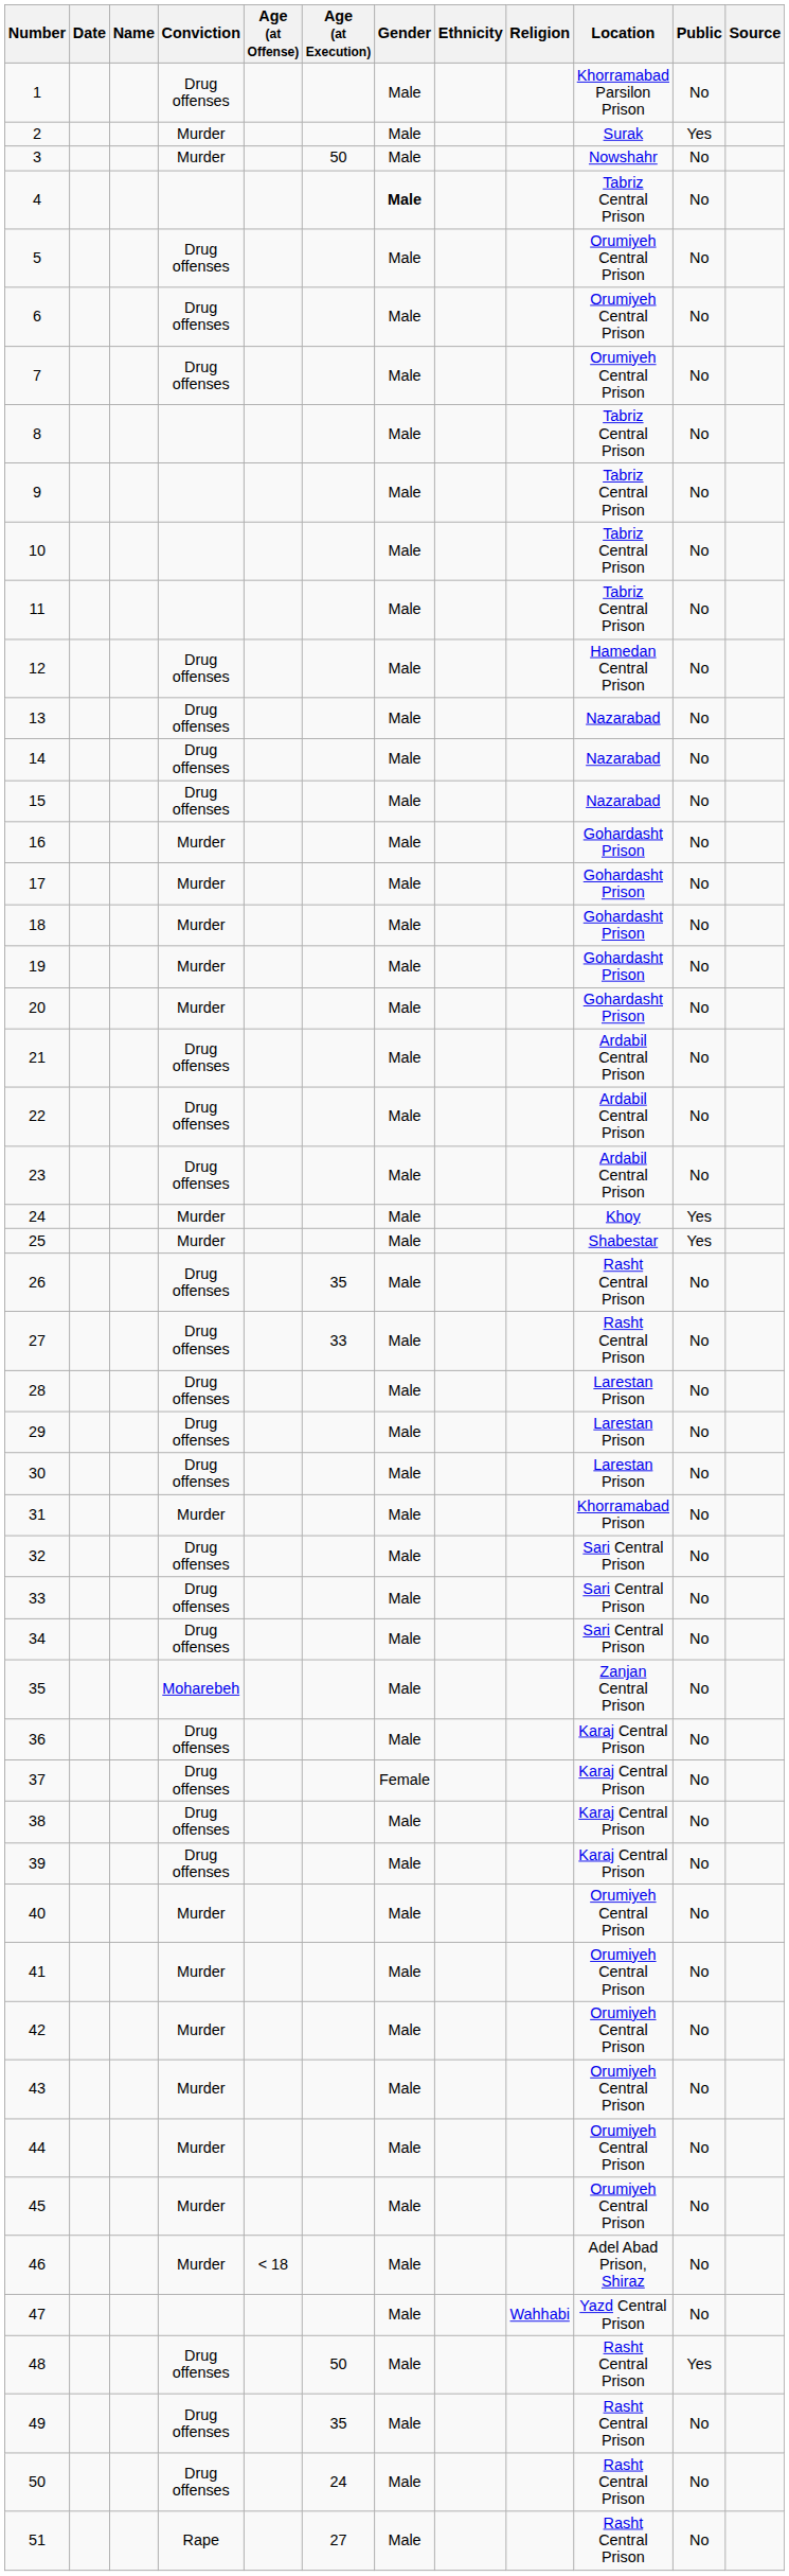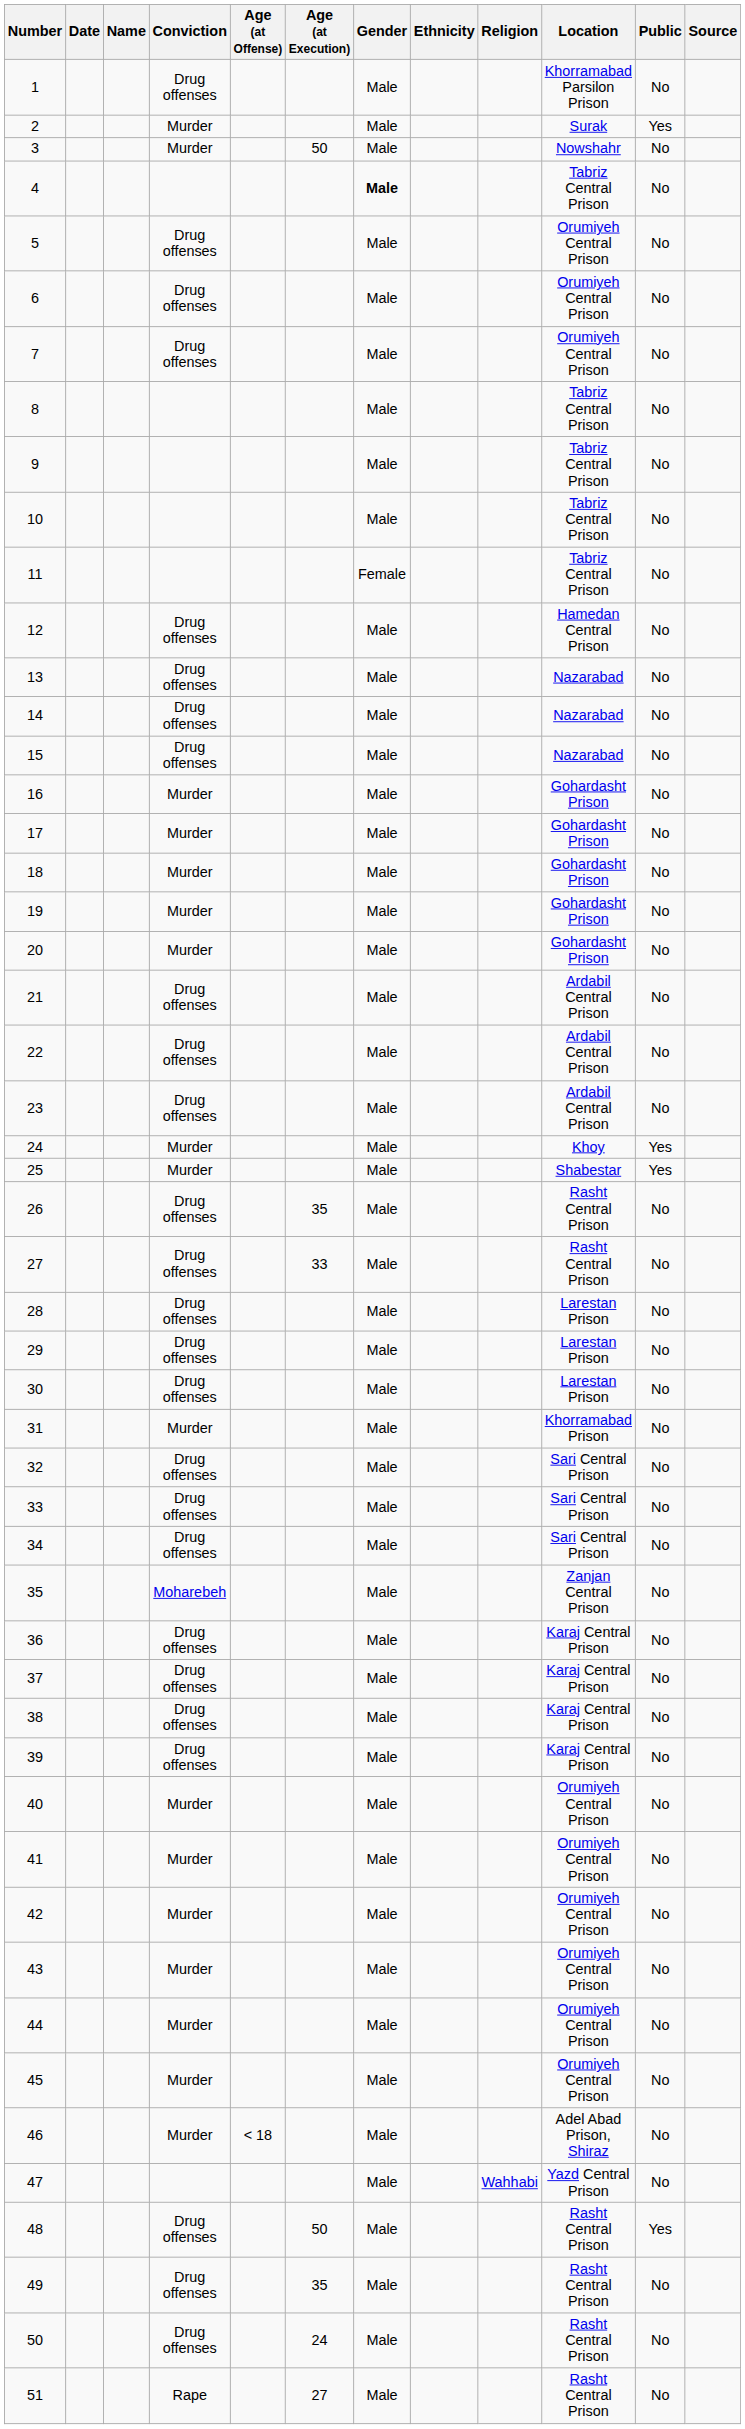 <table class="wikitable sortable" style="text-align: center">
 <tr>
 <th width="050">Number</th>
 <th width="150">Date</th>
 <th width="200">Name</th>
 <th width="150">Conviction</th>
 <th width="075">Age<br><small>(at Offense)</small></th>
 <th width="075">Age<br><small>(at Execution)</small></th>
 <th width="075">Gender</th>
 <th width="075">Ethnicity</th>
 <th width="075">Religion</th>
 <th width="200">Location</th>
 <th width="075">Public</th>
 <th width="050">Source</th>
 </tr>
 <tr>
 <td>1</td>
 <td></td>
 <td></td>
 <td>Drug offenses</td>
 <td></td>
 <td></td>
 <td>Male</td>
 <td></td>
 <td></td>
 <td><a href='#'>Khorramabad</a> Parsilon Prison</td>
 <td>No</td>
 <td></td>
 </tr>
 <tr>
 <td>2</td>
 <td></td>
 <td></td>
 <td>Murder</td>
 <td></td>
 <td></td>
 <td>Male</td>
 <td></td>
 <td></td>
 <td><a href='#'>Surak</a></td>
 <td>Yes</td>
 <td></td>
 </tr>
 <tr>
 <td>3</td>
 <td></td>
 <td></td>
 <td>Murder</td>
 <td></td>
 <td>50</td>
 <td>Male</td>
 <td></td>
 <td></td>
 <td><a href='#'>Nowshahr</a></td>
 <td>No</td>
 <td></td>
 </tr>
 <tr>
 <td>4</td>
 <td></td>
 <td></td>
 <td></td>
 <td></td>
 <td></td>
 <td><strong>Male</strong></td>
 <td></td>
 <td></td>
 <td><a href='#'>Tabriz</a> Central Prison</td>
 <td>No</td>
 <td></td>
 </tr>
 <tr>
 <td>5</td>
 <td></td>
 <td></td>
 <td>Drug offenses</td>
 <td></td>
 <td></td>
 <td>Male</td>
 <td></td>
 <td></td>
 <td><a href='#'>Orumiyeh</a> Central Prison</td>
 <td>No</td>
 <td></td>
 </tr>
 <tr>
 <td>6</td>
 <td></td>
 <td></td>
 <td>Drug offenses</td>
 <td></td>
 <td></td>
 <td>Male</td>
 <td></td>
 <td></td>
 <td><a href='#'>Orumiyeh</a> Central Prison</td>
 <td>No</td>
 <td></td>
 </tr>
 <tr>
 <td>7</td>
 <td></td>
 <td></td>
 <td>Drug offenses</td>
 <td></td>
 <td></td>
 <td>Male</td>
 <td></td>
 <td></td>
 <td><a href='#'>Orumiyeh</a> Central Prison</td>
 <td>No</td>
 <td></td>
 </tr>
 <tr>
 <td>8</td>
 <td></td>
 <td></td>
 <td></td>
 <td></td>
 <td></td>
 <td>Male</td>
 <td></td>
 <td></td>
 <td><a href='#'>Tabriz</a> Central Prison</td>
 <td>No</td>
 <td></td>
 </tr>
 <tr>
 <td>9</td>
 <td></td>
 <td></td>
 <td></td>
 <td></td>
 <td></td>
 <td>Male</td>
 <td></td>
 <td></td>
 <td><a href='#'>Tabriz</a> Central Prison</td>
 <td>No</td>
 <td></td>
 </tr>
 <tr>
 <td>10</td>
 <td></td>
 <td></td>
 <td></td>
 <td></td>
 <td></td>
 <td>Male</td>
 <td></td>
 <td></td>
 <td><a href='#'>Tabriz</a> Central Prison</td>
 <td>No</td>
 <td></td>
 </tr>
 <tr>
 <td>11</td>
 <td></td>
 <td></td>
 <td></td>
 <td></td>
 <td></td>
-<td>Male</td>
+<td>Female</td>
 <td></td>
 <td></td>
 <td><a href='#'>Tabriz</a> Central Prison</td>
 <td>No</td>
 <td></td>
 </tr>
 <tr>
 <td>12</td>
 <td></td>
 <td></td>
 <td>Drug offenses</td>
 <td></td>
 <td></td>
 <td>Male</td>
 <td></td>
 <td></td>
 <td><a href='#'>Hamedan</a> Central Prison</td>
 <td>No</td>
 <td></td>
 </tr>
 <tr>
 <td>13</td>
 <td></td>
 <td></td>
 <td>Drug offenses</td>
 <td></td>
 <td></td>
 <td>Male</td>
 <td></td>
 <td></td>
 <td><a href='#'>Nazarabad</a></td>
 <td>No</td>
 <td></td>
 </tr>
 <tr>
 <td>14</td>
 <td></td>
 <td></td>
 <td>Drug offenses</td>
 <td></td>
 <td></td>
 <td>Male</td>
 <td></td>
 <td></td>
 <td><a href='#'>Nazarabad</a></td>
 <td>No</td>
 <td></td>
 </tr>
 <tr>
 <td>15</td>
 <td></td>
 <td></td>
 <td>Drug offenses</td>
 <td></td>
 <td></td>
 <td>Male</td>
 <td></td>
 <td></td>
 <td><a href='#'>Nazarabad</a></td>
 <td>No</td>
 <td></td>
 </tr>
 <tr>
 <td>16</td>
 <td></td>
 <td></td>
 <td>Murder</td>
 <td></td>
 <td></td>
 <td>Male</td>
 <td></td>
 <td></td>
 <td><a href='#'>Gohardasht Prison</a></td>
 <td>No</td>
 <td></td>
 </tr>
 <tr>
 <td>17</td>
 <td></td>
 <td></td>
 <td>Murder</td>
 <td></td>
 <td></td>
 <td>Male</td>
 <td></td>
 <td></td>
 <td><a href='#'>Gohardasht Prison</a></td>
 <td>No</td>
 <td></td>
 </tr>
 <tr>
 <td>18</td>
 <td></td>
 <td></td>
 <td>Murder</td>
 <td></td>
 <td></td>
 <td>Male</td>
 <td></td>
 <td></td>
 <td><a href='#'>Gohardasht Prison</a></td>
 <td>No</td>
 <td></td>
 </tr>
 <tr>
 <td>19</td>
 <td></td>
 <td></td>
 <td>Murder</td>
 <td></td>
 <td></td>
 <td>Male</td>
 <td></td>
 <td></td>
 <td><a href='#'>Gohardasht Prison</a></td>
 <td>No</td>
 <td></td>
 </tr>
 <tr>
 <td>20</td>
 <td></td>
 <td></td>
 <td>Murder</td>
 <td></td>
 <td></td>
 <td>Male</td>
 <td></td>
 <td></td>
 <td><a href='#'>Gohardasht Prison</a></td>
 <td>No</td>
 <td></td>
 </tr>
 <tr>
 <td>21</td>
 <td></td>
 <td></td>
 <td>Drug offenses</td>
 <td></td>
 <td></td>
 <td>Male</td>
 <td></td>
 <td></td>
 <td><a href='#'>Ardabil</a> Central Prison</td>
 <td>No</td>
 <td></td>
 </tr>
 <tr>
 <td>22</td>
 <td></td>
 <td></td>
 <td>Drug offenses</td>
 <td></td>
 <td></td>
 <td>Male</td>
 <td></td>
 <td></td>
 <td><a href='#'>Ardabil</a> Central Prison</td>
 <td>No</td>
 <td></td>
 </tr>
 <tr>
 <td>23</td>
 <td></td>
 <td></td>
 <td>Drug offenses</td>
 <td></td>
 <td></td>
 <td>Male</td>
 <td></td>
 <td></td>
 <td><a href='#'>Ardabil</a> Central Prison</td>
 <td>No</td>
 <td></td>
 </tr>
 <tr>
 <td>24</td>
 <td></td>
 <td></td>
 <td>Murder</td>
 <td></td>
 <td></td>
 <td>Male</td>
 <td></td>
 <td></td>
 <td><a href='#'>Khoy</a></td>
 <td>Yes</td>
 <td></td>
 </tr>
 <tr>
 <td>25</td>
 <td></td>
 <td></td>
 <td>Murder</td>
 <td></td>
 <td></td>
 <td>Male</td>
 <td></td>
 <td></td>
 <td><a href='#'>Shabestar</a></td>
 <td>Yes</td>
 <td></td>
 </tr>
 <tr>
 <td>26</td>
 <td></td>
 <td></td>
 <td>Drug offenses</td>
 <td></td>
 <td>35</td>
 <td>Male</td>
 <td></td>
 <td></td>
 <td><a href='#'>Rasht</a> Central Prison</td>
 <td>No</td>
 <td></td>
 </tr>
 <tr>
 <td>27</td>
 <td></td>
 <td></td>
 <td>Drug offenses</td>
 <td></td>
 <td>33</td>
 <td>Male</td>
 <td></td>
 <td></td>
 <td><a href='#'>Rasht</a> Central Prison</td>
 <td>No</td>
 <td></td>
 </tr>
 <tr>
 <td>28</td>
 <td></td>
 <td></td>
 <td>Drug offenses</td>
 <td></td>
 <td></td>
 <td>Male</td>
 <td></td>
 <td></td>
 <td><a href='#'>Larestan</a> Prison</td>
 <td>No</td>
 <td></td>
 </tr>
 <tr>
 <td>29</td>
 <td></td>
 <td></td>
 <td>Drug offenses</td>
 <td></td>
 <td></td>
 <td>Male</td>
 <td></td>
 <td></td>
 <td><a href='#'>Larestan</a> Prison</td>
 <td>No</td>
 <td></td>
 </tr>
 <tr>
 <td>30</td>
 <td></td>
 <td></td>
 <td>Drug offenses</td>
 <td></td>
 <td></td>
 <td>Male</td>
 <td></td>
 <td></td>
 <td><a href='#'>Larestan</a> Prison</td>
 <td>No</td>
 <td></td>
 </tr>
 <tr>
 <td>31</td>
 <td></td>
 <td></td>
 <td>Murder</td>
 <td></td>
 <td></td>
 <td>Male</td>
 <td></td>
 <td></td>
 <td><a href='#'>Khorramabad</a> Prison</td>
 <td>No</td>
 <td></td>
 </tr>
 <tr>
 <td>32</td>
 <td></td>
 <td></td>
 <td>Drug offenses</td>
 <td></td>
 <td></td>
 <td>Male</td>
 <td></td>
 <td></td>
 <td><a href='#'>Sari</a> Central Prison</td>
 <td>No</td>
 <td></td>
 </tr>
 <tr>
 <td>33</td>
 <td></td>
 <td></td>
 <td>Drug offenses</td>
 <td></td>
 <td></td>
 <td>Male</td>
 <td></td>
 <td></td>
 <td><a href='#'>Sari</a> Central Prison</td>
 <td>No</td>
 <td></td>
 </tr>
 <tr>
 <td>34</td>
 <td></td>
 <td></td>
 <td>Drug offenses</td>
 <td></td>
 <td></td>
 <td>Male</td>
 <td></td>
 <td></td>
 <td><a href='#'>Sari</a> Central Prison</td>
 <td>No</td>
 <td></td>
 </tr>
 <tr>
 <td>35</td>
 <td></td>
 <td></td>
 <td><a href='#'>Moharebeh</a></td>
 <td></td>
 <td></td>
 <td>Male</td>
 <td></td>
 <td></td>
 <td><a href='#'>Zanjan</a> Central Prison</td>
 <td>No</td>
 <td></td>
 </tr>
 <tr>
 <td>36</td>
 <td></td>
 <td></td>
 <td>Drug offenses</td>
 <td></td>
 <td></td>
 <td>Male</td>
 <td></td>
 <td></td>
 <td><a href='#'>Karaj</a> Central Prison</td>
 <td>No</td>
 <td></td>
 </tr>
 <tr>
 <td>37</td>
 <td></td>
 <td></td>
 <td>Drug offenses</td>
 <td></td>
 <td></td>
-<td>Female</td>
+<td>Male</td>
 <td></td>
 <td></td>
 <td><a href='#'>Karaj</a> Central Prison</td>
 <td>No</td>
 <td></td>
 </tr>
 <tr>
 <td>38</td>
 <td></td>
 <td></td>
 <td>Drug offenses</td>
 <td></td>
 <td></td>
 <td>Male</td>
 <td></td>
 <td></td>
 <td><a href='#'>Karaj</a> Central Prison</td>
 <td>No</td>
 <td></td>
 </tr>
 <tr>
 <td>39</td>
 <td></td>
 <td></td>
 <td>Drug offenses</td>
 <td></td>
 <td></td>
 <td>Male</td>
 <td></td>
 <td></td>
 <td><a href='#'>Karaj</a> Central Prison</td>
 <td>No</td>
 <td></td>
 </tr>
 <tr>
 <td>40</td>
 <td></td>
 <td></td>
 <td>Murder</td>
 <td></td>
 <td></td>
 <td>Male</td>
 <td></td>
 <td></td>
 <td><a href='#'>Orumiyeh</a> Central Prison</td>
 <td>No</td>
 <td></td>
 </tr>
 <tr>
 <td>41</td>
 <td></td>
 <td></td>
 <td>Murder</td>
 <td></td>
 <td></td>
 <td>Male</td>
 <td></td>
 <td></td>
 <td><a href='#'>Orumiyeh</a> Central Prison</td>
 <td>No</td>
 <td></td>
 </tr>
 <tr>
 <td>42</td>
 <td></td>
 <td></td>
 <td>Murder</td>
 <td></td>
 <td></td>
 <td>Male</td>
 <td></td>
 <td></td>
 <td><a href='#'>Orumiyeh</a> Central Prison</td>
 <td>No</td>
 <td></td>
 </tr>
 <tr>
 <td>43</td>
 <td></td>
 <td></td>
 <td>Murder</td>
 <td></td>
 <td></td>
 <td>Male</td>
 <td></td>
 <td></td>
 <td><a href='#'>Orumiyeh</a> Central Prison</td>
 <td>No</td>
 <td></td>
 </tr>
 <tr>
 <td>44</td>
 <td></td>
 <td></td>
 <td>Murder</td>
 <td></td>
 <td></td>
 <td>Male</td>
 <td></td>
 <td></td>
 <td><a href='#'>Orumiyeh</a> Central Prison</td>
 <td>No</td>
 <td></td>
 </tr>
 <tr>
 <td>45</td>
 <td></td>
 <td></td>
 <td>Murder</td>
 <td></td>
 <td></td>
 <td>Male</td>
 <td></td>
 <td></td>
 <td><a href='#'>Orumiyeh</a> Central Prison</td>
 <td>No</td>
 <td></td>
 </tr>
 <tr>
 <td>46</td>
 <td></td>
 <td></td>
 <td>Murder</td>
 <td>< 18</td>
 <td></td>
 <td>Male</td>
 <td></td>
 <td></td>
 <td>Adel Abad Prison, <a href='#'>Shiraz</a></td>
 <td>No</td>
 <td></td>
 </tr>
 <tr>
 <td>47</td>
 <td></td>
 <td></td>
 <td></td>
 <td></td>
 <td></td>
 <td>Male</td>
 <td></td>
 <td><a href='#'>Wahhabi</a></td>
 <td><a href='#'>Yazd</a> Central Prison</td>
 <td>No</td>
 <td></td>
 </tr>
 <tr>
 <td>48</td>
 <td></td>
 <td></td>
 <td>Drug offenses</td>
 <td></td>
 <td>50</td>
 <td>Male</td>
 <td></td>
 <td></td>
 <td><a href='#'>Rasht</a> Central Prison</td>
 <td>Yes</td>
 <td></td>
 </tr>
 <tr>
 <td>49</td>
 <td></td>
 <td></td>
 <td>Drug offenses</td>
 <td></td>
 <td>35</td>
 <td>Male</td>
 <td></td>
 <td></td>
 <td><a href='#'>Rasht</a> Central Prison</td>
 <td>No</td>
 <td></td>
 </tr>
 <tr>
 <td>50</td>
 <td></td>
 <td></td>
 <td>Drug offenses</td>
 <td></td>
 <td>24</td>
 <td>Male</td>
 <td></td>
 <td></td>
 <td><a href='#'>Rasht</a> Central Prison</td>
 <td>No</td>
 <td></td>
 </tr>
 <tr>
 <td>51</td>
 <td></td>
 <td></td>
 <td>Rape</td>
 <td></td>
 <td>27</td>
 <td>Male</td>
 <td></td>
 <td></td>
 <td><a href='#'>Rasht</a> Central Prison</td>
 <td>No</td>
 <td></td>
 </tr>
 </table>
